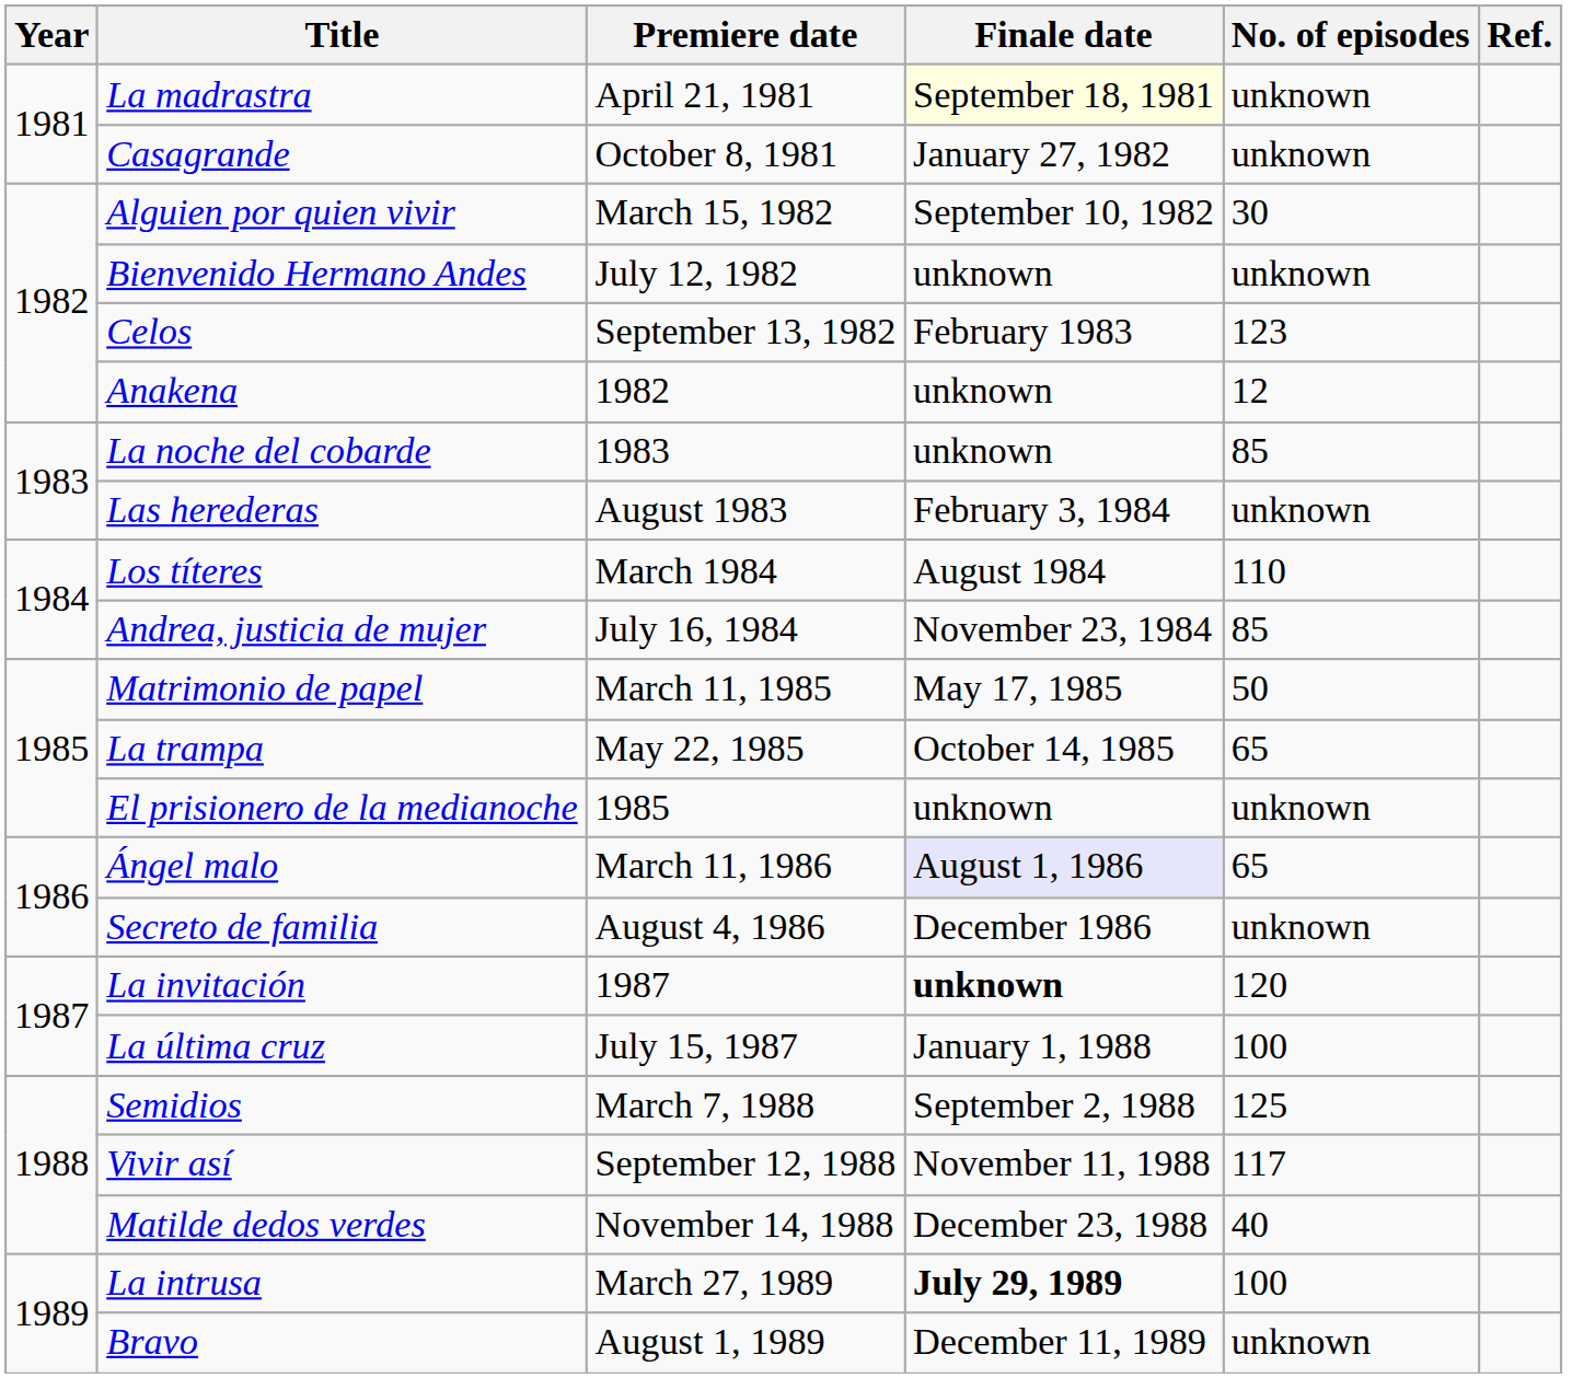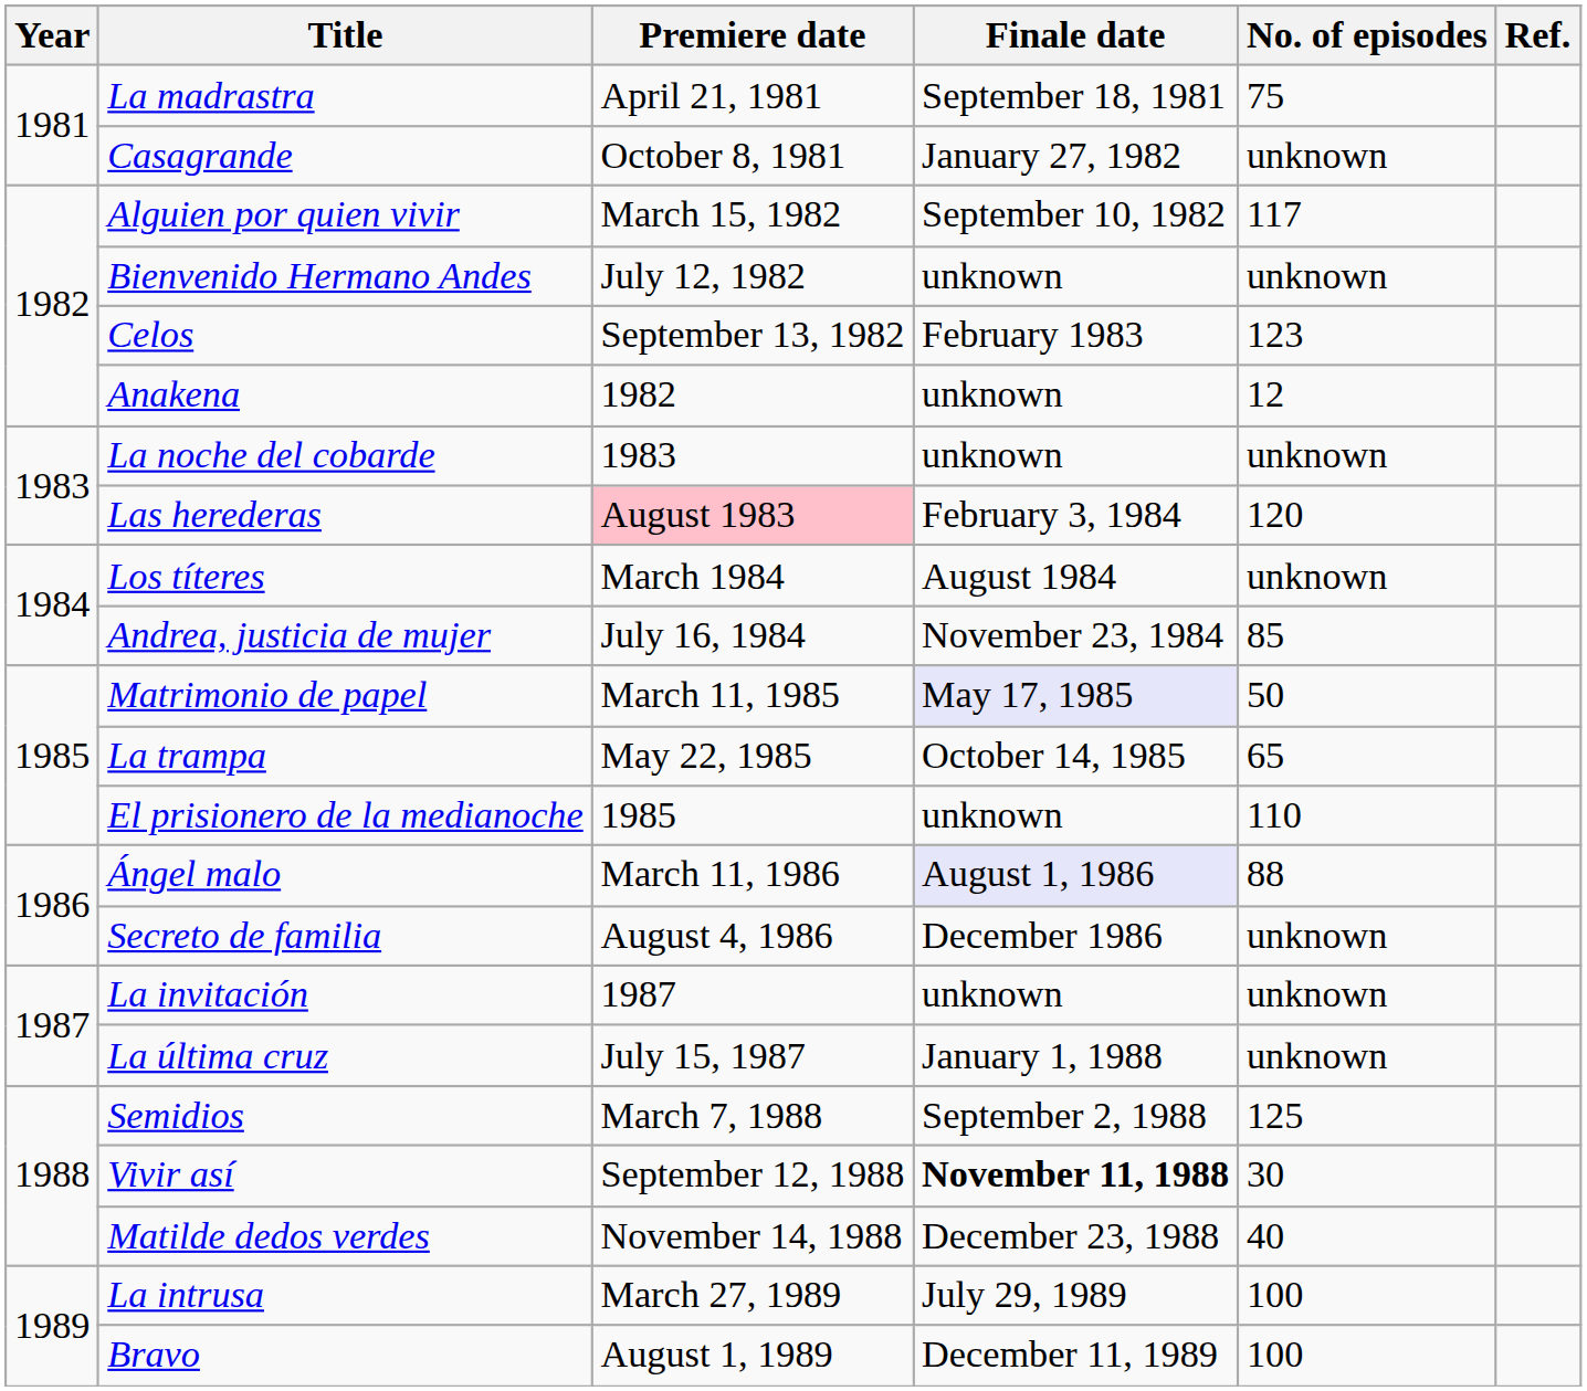 <table class="wikitable sortable">
 <tr>
 <th>Year</th>
 <th>Title</th>
 <th>Premiere date</th>
 <th>Finale date</th>
 <th>No. of episodes</th>
 <th>Ref.</th>
 </tr>
 <tr>
 <td rowspan="2">1981</td>
 <td><em><a href='#'>La madrastra</a></em></td>
 <td>April 21, 1981</td>
-<td style="background: lightyellow;">September 18, 1981</td>
-<td>unknown</td>
+<td>September 18, 1981</td>
+<td>75</td>
 <td></td>
 </tr>
 <tr>
 <td><a href='#'><em>Casagrande</em></a></td>
 <td>October 8, 1981</td>
 <td>January 27, 1982</td>
 <td>unknown</td>
 <td></td>
 </tr>
 <tr>
 <td rowspan="4">1982</td>
 <td><em><a href='#'>Alguien por quien vivir</a></em></td>
 <td>March 15, 1982</td>
 <td>September 10, 1982</td>
-<td>30</td>
+<td>117</td>
 <td></td>
 </tr>
 <tr>
 <td><em><a href='#'>Bienvenido Hermano Andes</a></em></td>
 <td>July 12, 1982</td>
 <td>unknown</td>
 <td>unknown</td>
 <td></td>
 </tr>
 <tr>
 <td><a href='#'><em>Celos</em></a></td>
 <td>September 13, 1982</td>
 <td>February 1983</td>
 <td>123</td>
 <td></td>
 </tr>
 <tr>
 <td><a href='#'><em>Anakena</em></a></td>
 <td>1982</td>
 <td>unknown</td>
 <td>12</td>
 <td></td>
 </tr>
 <tr>
 <td rowspan="2">1983</td>
 <td><em><a href='#'>La noche del cobarde</a></em></td>
 <td>1983</td>
 <td>unknown</td>
-<td>85</td>
+<td>unknown</td>
 <td></td>
 </tr>
 <tr>
 <td><a href='#'><em>Las herederas</em></a></td>
-<td>August 1983</td>
+<td style="background: pink;">August 1983</td>
 <td>February 3, 1984</td>
-<td>unknown</td>
+<td>120</td>
 <td></td>
 </tr>
 <tr>
 <td rowspan="2">1984</td>
 <td><em><a href='#'>Los títeres</a></em></td>
 <td>March 1984</td>
 <td>August 1984</td>
-<td>110</td>
+<td>unknown</td>
 <td></td>
 </tr>
 <tr>
 <td><em><a href='#'>Andrea, justicia de mujer</a></em></td>
 <td>July 16, 1984</td>
 <td>November 23, 1984</td>
 <td>85</td>
 <td></td>
 </tr>
 <tr>
 <td rowspan="3">1985</td>
 <td><em><a href='#'>Matrimonio de papel</a></em></td>
 <td>March 11, 1985</td>
-<td>May 17, 1985</td>
+<td style="background: lavender;">May 17, 1985</td>
 <td>50</td>
 <td></td>
 </tr>
 <tr>
 <td><a href='#'><em>La trampa</em></a></td>
 <td>May 22, 1985</td>
 <td>October 14, 1985</td>
 <td>65</td>
 <td></td>
 </tr>
 <tr>
 <td><em><a href='#'>El prisionero de la medianoche</a></em></td>
 <td>1985</td>
 <td>unknown</td>
-<td>unknown</td>
+<td>110</td>
 <td></td>
 </tr>
 <tr>
 <td rowspan="2">1986</td>
 <td><em><a href='#'>Ángel malo</a></em></td>
 <td>March 11, 1986</td>
 <td style="background: lavender;">August 1, 1986</td>
-<td>65</td>
+<td>88</td>
 <td></td>
 </tr>
 <tr>
 <td><em><a href='#'>Secreto de familia</a></em></td>
 <td>August 4, 1986</td>
 <td>December 1986</td>
 <td>unknown</td>
 <td></td>
 </tr>
 <tr>
 <td rowspan="2">1987</td>
 <td><em><a href='#'>La invitación</a></em></td>
 <td>1987</td>
-<td><strong>unknown</strong></td>
-<td>120</td>
+<td>unknown</td>
+<td>unknown</td>
 <td></td>
 </tr>
 <tr>
 <td><em><a href='#'>La última cruz</a></em></td>
 <td>July 15, 1987</td>
 <td>January 1, 1988</td>
-<td>100</td>
+<td>unknown</td>
 <td></td>
 </tr>
 <tr>
 <td rowspan="3">1988</td>
 <td><em><a href='#'>Semidios</a></em></td>
 <td>March 7, 1988</td>
 <td>September 2, 1988</td>
 <td>125</td>
 <td></td>
 </tr>
 <tr>
 <td><a href='#'><em>Vivir así</em></a></td>
 <td>September 12, 1988</td>
-<td>November 11, 1988</td>
-<td>117</td>
+<td><strong>November 11, 1988</strong></td>
+<td>30</td>
 <td></td>
 </tr>
 <tr>
 <td><em><a href='#'>Matilde dedos verdes</a></em></td>
 <td>November 14, 1988</td>
 <td>December 23, 1988</td>
 <td>40</td>
 <td></td>
 </tr>
 <tr>
 <td rowspan="2">1989</td>
 <td><a href='#'><em>La intrusa</em></a></td>
 <td>March 27, 1989</td>
-<td><strong>July 29, 1989</strong></td>
+<td>July 29, 1989</td>
 <td>100</td>
 <td></td>
 </tr>
 <tr>
 <td><a href='#'><em>Bravo</em></a></td>
 <td>August 1, 1989</td>
 <td>December 11, 1989</td>
-<td>unknown</td>
+<td>100</td>
 <td></td>
 </tr>
 </table>
